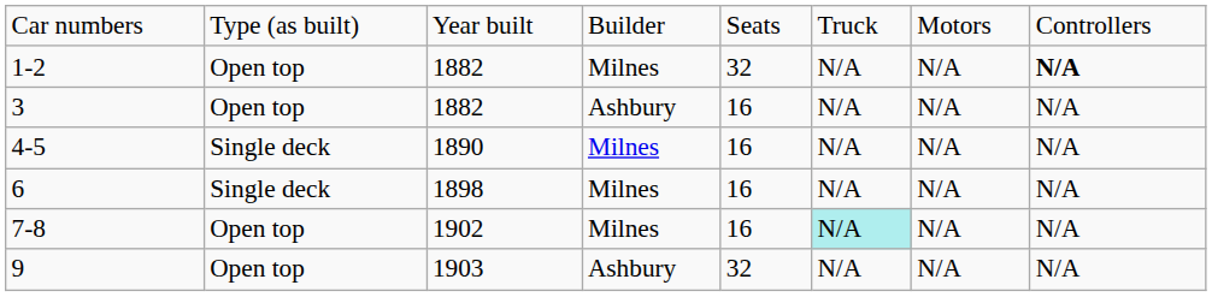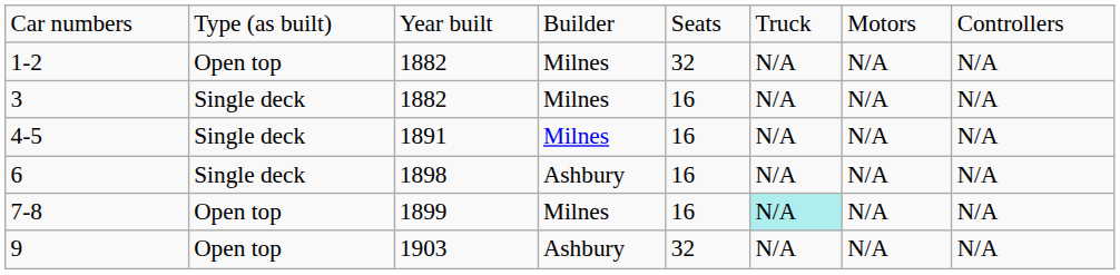 <table width="750" class="wikitable">
 <tr>
 <td>Car numbers</td>
 <td>Type (as built)</td>
 <td>Year built</td>
 <td>Builder</td>
 <td>Seats</td>
 <td>Truck</td>
 <td>Motors</td>
 <td>Controllers</td>
 </tr>
 <tr>
 <td>1-2</td>
 <td>Open top</td>
 <td>1882</td>
 <td>Milnes</td>
 <td>32</td>
 <td>N/A</td>
 <td>N/A</td>
-<td><strong>N/A</strong></td>
+<td>N/A</td>
 </tr>
 <tr>
 <td>3</td>
-<td>Open top</td>
+<td>Single deck</td>
 <td>1882</td>
-<td>Ashbury</td>
+<td>Milnes</td>
 <td>16</td>
 <td>N/A</td>
 <td>N/A</td>
 <td>N/A</td>
 </tr>
 <tr>
 <td>4-5</td>
 <td>Single deck</td>
-<td>1890</td>
+<td>1891</td>
 <td><a href='#'>Milnes</a></td>
 <td>16</td>
 <td>N/A</td>
 <td>N/A</td>
 <td>N/A</td>
 </tr>
 <tr>
 <td>6</td>
 <td>Single deck</td>
 <td>1898</td>
-<td>Milnes</td>
+<td>Ashbury</td>
 <td>16</td>
 <td>N/A</td>
 <td>N/A</td>
 <td>N/A</td>
 </tr>
 <tr>
 <td>7-8</td>
 <td>Open top</td>
-<td>1902</td>
+<td>1899</td>
 <td>Milnes</td>
 <td>16</td>
 <td style="background: paleturquoise;">N/A</td>
 <td>N/A</td>
 <td>N/A</td>
 </tr>
 <tr>
 <td>9</td>
 <td>Open top</td>
 <td>1903</td>
 <td>Ashbury</td>
 <td>32</td>
 <td>N/A</td>
 <td>N/A</td>
 <td>N/A</td>
 </tr>
 </table>
